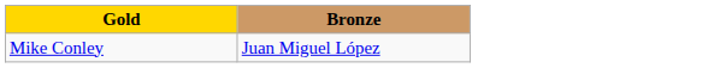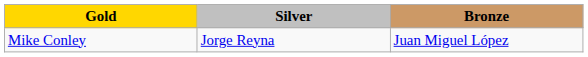 <table class="wikitable" style="text-align:left">
 <tr align="center">
 <td width=200 bgcolor=gold><strong>Gold</strong></td>
+<td width=200 bgcolor=silver><strong>Silver</strong></td>
 <td width=200 bgcolor=CC9966><strong>Bronze</strong></td>
 </tr>
 <tr>
 <td><a href='#'>Mike Conley</a><br><em></em></td>
+<td><a href='#'>Jorge Reyna</a><br><em></em></td>
 <td><a href='#'>Juan Miguel López</a><br><em></em></td>
 </tr>
 </table>
